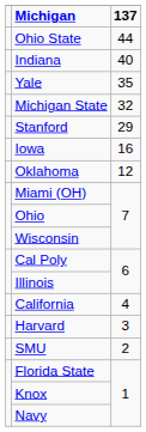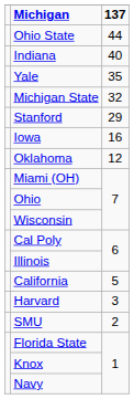 <table class="wikitable sortable" style="text-align:center">
 <tr>
 </tr>
 <tr>
 <td></td>
 <td align=left><strong><a href='#'>Michigan</a></strong></td>
 <td><strong>137</strong></td>
 </tr>
 <tr>
 <td></td>
 <td align=left><a href='#'>Ohio State</a></td>
 <td>44</td>
 </tr>
 <tr>
 <td></td>
 <td align=left><a href='#'>Indiana</a></td>
 <td>40</td>
 </tr>
 <tr>
 <td></td>
 <td align=left><a href='#'>Yale</a></td>
 <td>35</td>
 </tr>
 <tr>
 <td></td>
 <td align=left><a href='#'>Michigan State</a></td>
 <td>32</td>
 </tr>
 <tr>
 <td></td>
 <td align=left><a href='#'>Stanford</a></td>
 <td>29</td>
 </tr>
 <tr>
 <td></td>
 <td align=left><a href='#'>Iowa</a></td>
 <td>16</td>
 </tr>
 <tr>
 <td></td>
 <td align=left><a href='#'>Oklahoma</a></td>
 <td>12</td>
 </tr>
 <tr>
 <td rowspan=3></td>
 <td align=left><a href='#'>Miami (OH)</a></td>
 <td rowspan=3>7</td>
 </tr>
 <tr>
 <td align=left><a href='#'>Ohio</a></td>
 </tr>
 <tr>
 <td align=left><a href='#'>Wisconsin</a></td>
 </tr>
 <tr>
 <td rowspan=2></td>
 <td align=left><a href='#'>Cal Poly</a></td>
 <td rowspan=2>6</td>
 </tr>
 <tr>
 <td align=left><a href='#'>Illinois</a></td>
 </tr>
 <tr>
 <td></td>
 <td align=left><a href='#'>California</a></td>
-<td>4</td>
+<td>5</td>
 </tr>
 <tr>
 <td></td>
 <td align=left><a href='#'>Harvard</a></td>
 <td>3</td>
 </tr>
 <tr>
 <td></td>
 <td align=left><a href='#'>SMU</a></td>
 <td>2</td>
 </tr>
 <tr>
 <td rowspan=3></td>
 <td align=left><a href='#'>Florida State</a></td>
 <td rowspan=3>1</td>
 </tr>
 <tr>
 <td align=left><a href='#'>Knox</a></td>
 </tr>
 <tr>
 <td align=left><a href='#'>Navy</a></td>
 </tr>
 </table>
